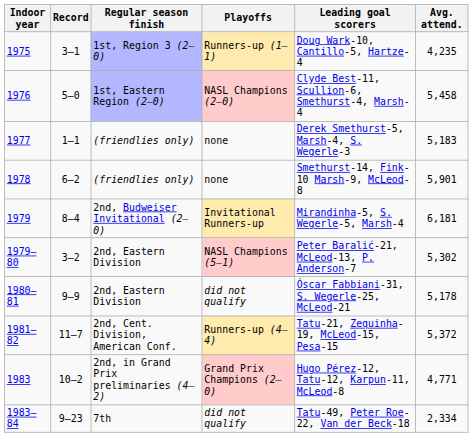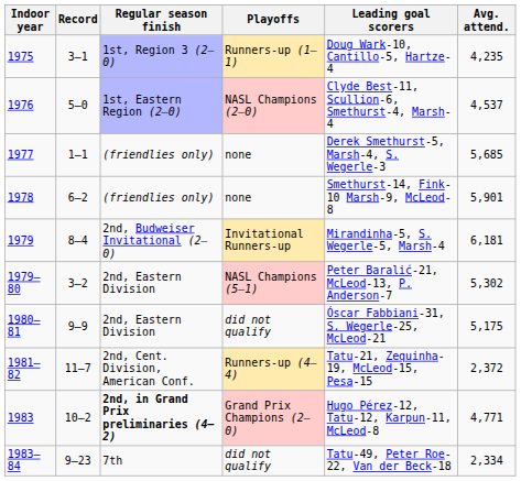 <table class="wikitable">
 <tr>
 <th>Indoor year</th>
 <th>Record</th>
 <th>Regular season finish</th>
 <th>Playoffs</th>
 <th>Leading goal scorers</th>
 <th>Avg. attend.</th>
 </tr>
 <tr>
 <td><a href='#'>1975</a></td>
 <td style="text-align:center;">3–1</td>
 <td style="background:#b3b7ff;">1st, Region 3 <em>(2–0)</em></td>
 <td style="background:#ffebad;">Runners-up <em>(1–1)</em></td>
 <td><a href='#'>Doug Wark</a>-10, <a href='#'>Cantillo</a>-5, <a href='#'>Hartze</a>-4</td>
 <td style="text-align:center;">4,235</td>
 </tr>
 <tr>
 <td><a href='#'>1976</a></td>
 <td style="text-align:center;">5–0</td>
 <td style="background:#b3b7ff;">1st, Eastern Region <em>(2–0)</em></td>
 <td style="background:#ffcbcb;">NASL Champions <em>(2–0)</em></td>
 <td><a href='#'>Clyde Best</a>-11, <a href='#'>Scullion</a>-6, <a href='#'>Smethurst</a>-4, <a href='#'>Marsh</a>-4</td>
-<td style="text-align:center;">5,458</td>
+<td style="text-align:center;">4,537</td>
 </tr>
 <tr>
 <td><a href='#'>1977</a></td>
 <td style="text-align:center;">1–1</td>
 <td><em>(friendlies only)</em></td>
 <td>none</td>
 <td><a href='#'>Derek Smethurst</a>-5, <a href='#'>Marsh</a>-4, <a href='#'>S. Wegerle</a>-3 </td>
-<td style="text-align:center;">5,183</td>
+<td style="text-align:center;">5,685</td>
 </tr>
 <tr>
 <td><a href='#'>1978</a></td>
 <td style="text-align:center;">6–2</td>
 <td><em>(friendlies only)</em></td>
 <td>none</td>
 <td><a href='#'>Smethurst</a>-14, <a href='#'>Fink</a>-10 <a href='#'>Marsh</a>-9, <a href='#'>McLeod</a>-8</td>
 <td style="text-align:center;">5,901</td>
 </tr>
 <tr>
 <td><a href='#'>1979</a></td>
 <td style="text-align:center;">8–4</td>
 <td>2nd, <a href='#'>Budweiser Invitational</a> <em>(2–0)</em></td>
 <td style="background:#ffebad;">Invitational Runners-up</td>
 <td><a href='#'>Mirandinha</a>-5, <a href='#'>S. Wegerle</a>-5, <a href='#'>Marsh</a>-4 </td>
 <td style="text-align:center;">6,181</td>
 </tr>
 <tr>
 <td><a href='#'>1979–80</a></td>
 <td style="text-align:center;">3–2</td>
 <td>2nd, Eastern Division</td>
 <td style="background:#ffcbcb;">NASL Champions <em>(5–1)</em></td>
 <td><a href='#'>Peter Baralić</a>-21, <a href='#'>McLeod</a>-13, <a href='#'>P. Anderson</a>-7</td>
 <td style="text-align:center;">5,302</td>
 </tr>
 <tr>
 <td><a href='#'>1980–81</a></td>
 <td style="text-align:center;">9–9</td>
 <td>2nd, Eastern Division</td>
 <td><em>did not qualify</em></td>
 <td><a href='#'>Óscar Fabbiani</a>-31, <a href='#'>S. Wegerle</a>-25, <a href='#'>McLeod</a>-21</td>
-<td style="text-align:center;">5,178</td>
+<td style="text-align:center;">5,175</td>
 </tr>
 <tr>
 <td><a href='#'>1981–82</a></td>
 <td style="text-align:center;">11–7</td>
 <td>2nd, Cent. Division, American Conf.</td>
 <td style="background:#ffebad;">Runners-up <em>(4–4)</em></td>
 <td><a href='#'>Tatu</a>-21, <a href='#'>Zequinha</a>-19, <a href='#'>McLeod</a>-15, <a href='#'>Pesa</a>-15</td>
-<td style="text-align:center;">5,372</td>
+<td style="text-align:center;">2,372</td>
 </tr>
 <tr>
 <td><a href='#'>1983</a></td>
 <td style="text-align:center;">10–2</td>
-<td>2nd, in Grand Prix preliminaries <em>(4–2)</em></td>
+<td><strong>2nd, in Grand Prix preliminaries <em>(4–2)</em></strong></td>
 <td style="background:#ffcbcb;">Grand Prix Champions <em>(2–0)</em></td>
 <td><a href='#'>Hugo Pérez</a>-12, <a href='#'>Tatu</a>-12, <a href='#'>Karpun</a>-11, <a href='#'>McLeod</a>-8</td>
 <td style="text-align:center;">4,771</td>
 </tr>
 <tr>
 <td><a href='#'>1983–84</a></td>
 <td style="text-align:center;">9–23</td>
 <td>7th</td>
 <td><em>did not qualify</em></td>
 <td><a href='#'>Tatu</a>-49, <a href='#'>Peter Roe</a>-22, <a href='#'>Van der Beck</a>-18</td>
 <td style="text-align:center;">2,334</td>
 </tr>
 </table>
